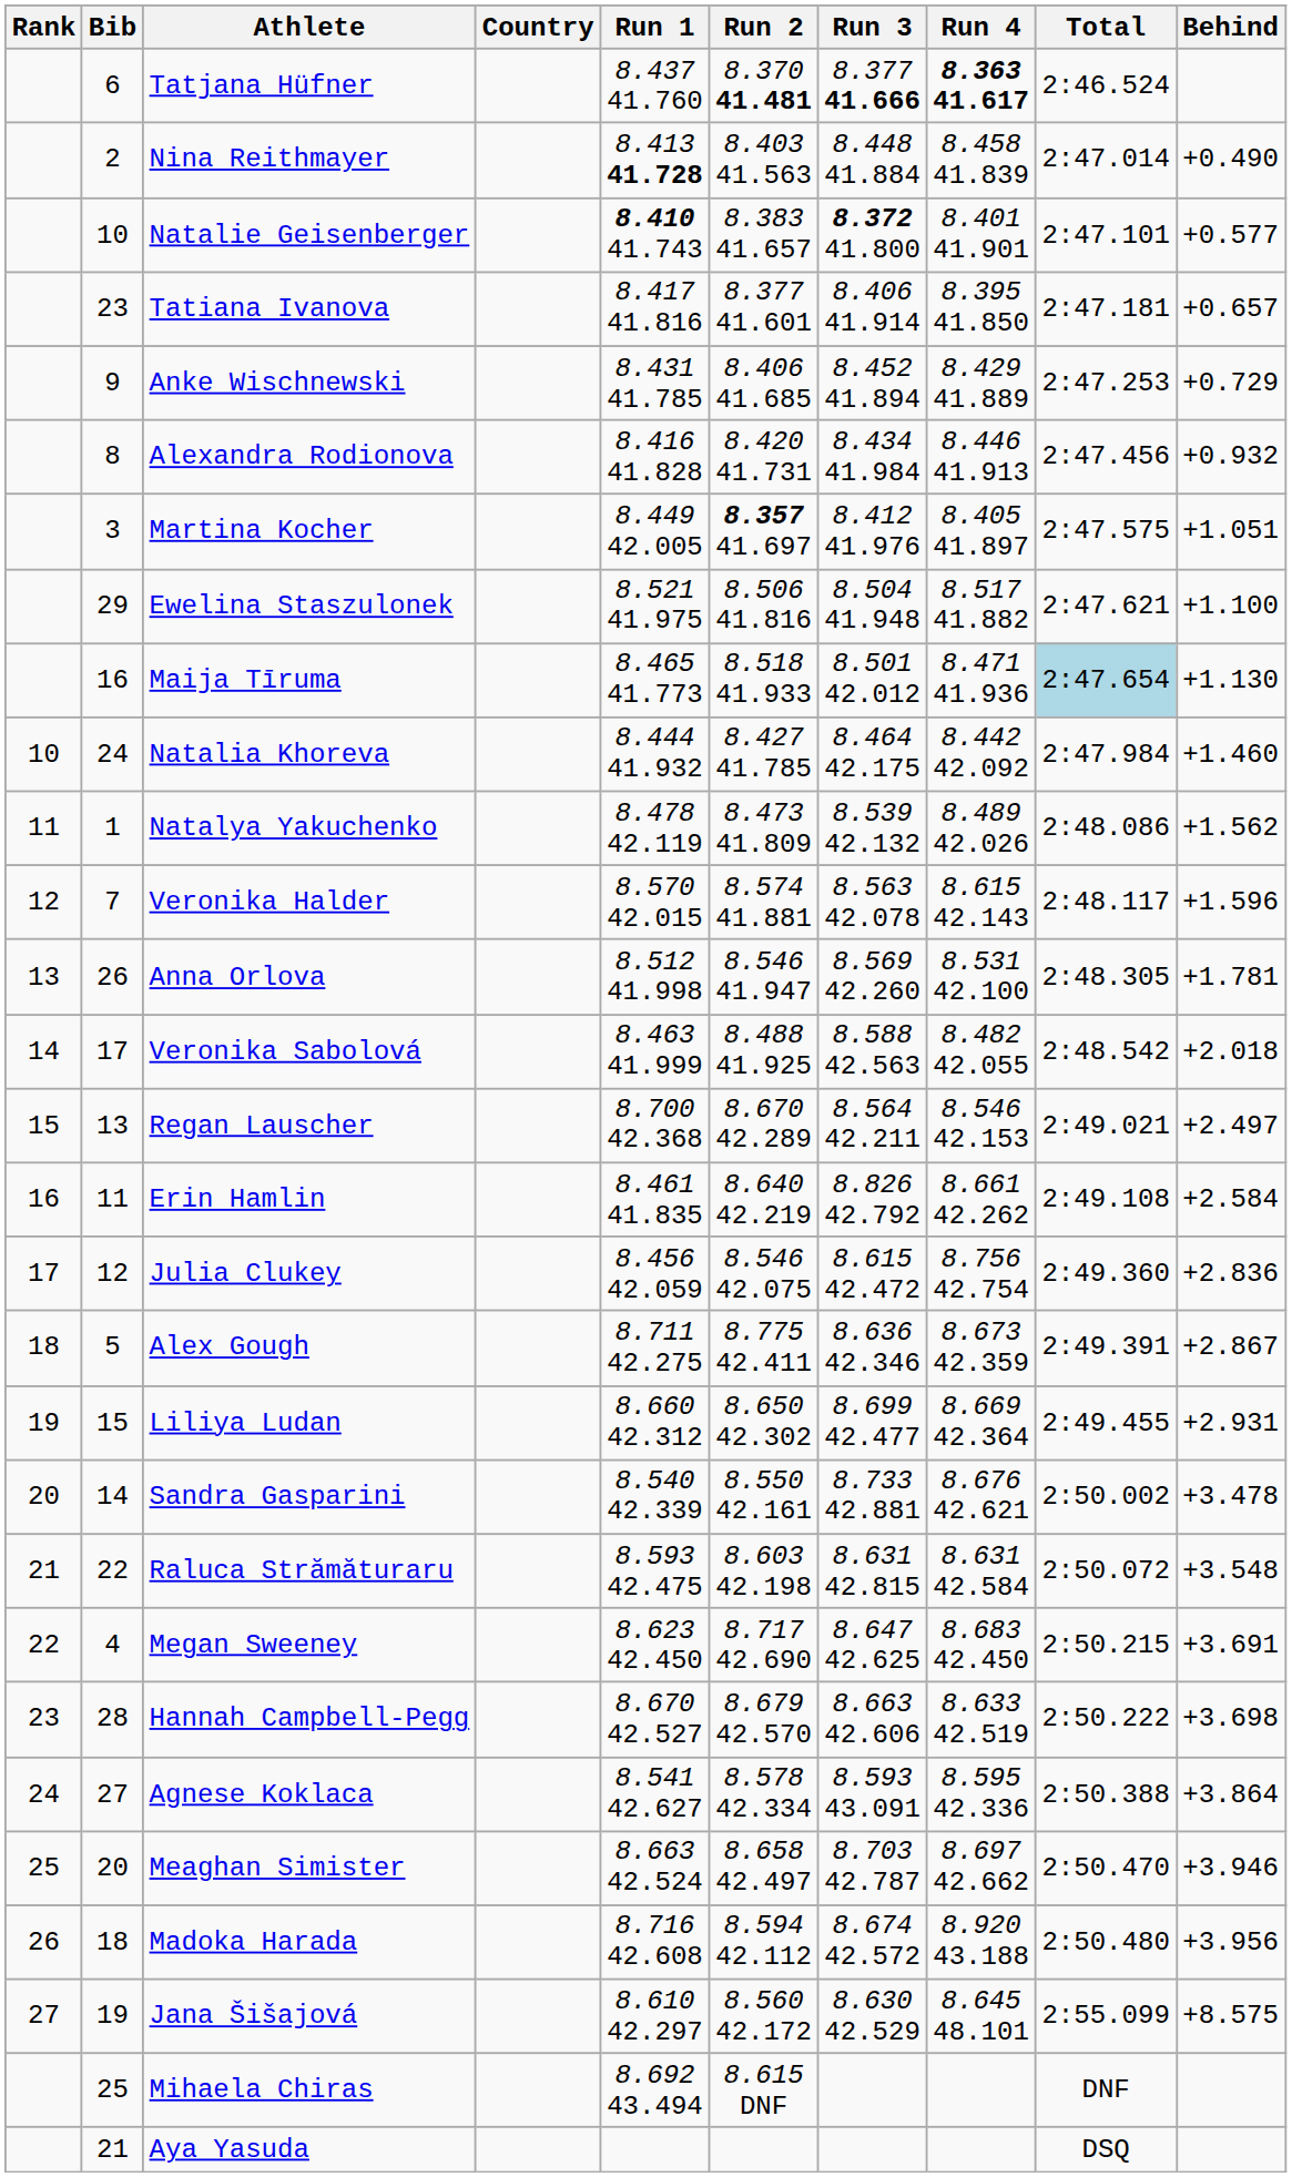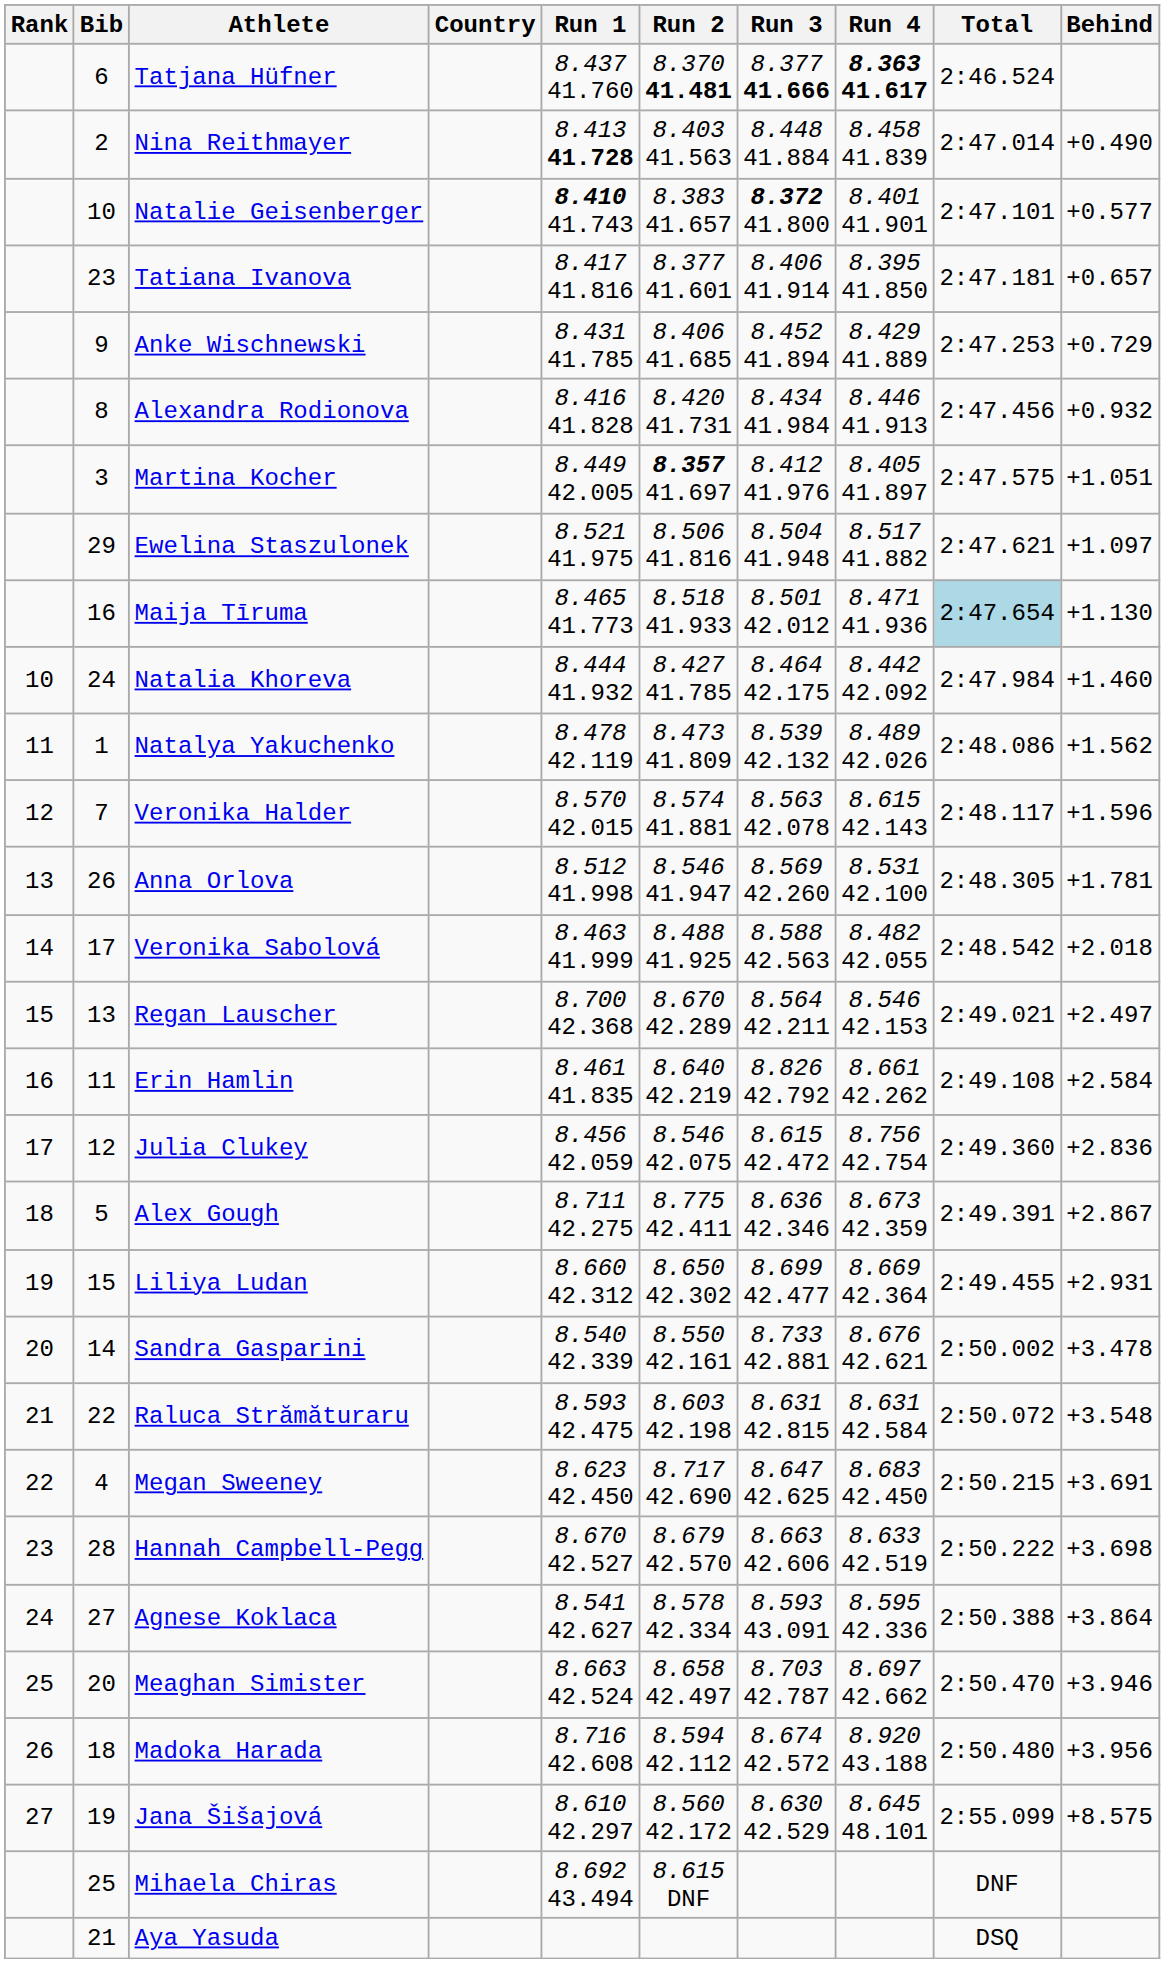 <table class="wikitable sortable" style="text-align:center">
 <tr bgcolor=efefef>
 <th>Rank</th>
 <th>Bib</th>
 <th>Athlete</th>
 <th>Country</th>
 <th>Run 1</th>
 <th>Run 2</th>
 <th>Run 3</th>
 <th>Run 4</th>
 <th>Total</th>
 <th>Behind</th>
 </tr>
 <tr>
 <td></td>
 <td>6</td>
 <td align=left><a href='#'>Tatjana Hüfner</a></td>
 <td align=left></td>
 <td><em>8.437</em><br>41.760</td>
 <td><em>8.370</em><br><strong>41.481</strong></td>
 <td><em>8.377</em><br><strong>41.666</strong></td>
 <td><strong><em>8.363</em></strong><br><strong> 41.617</strong></td>
 <td>2:46.524</td>
 <td></td>
 </tr>
 <tr>
 <td></td>
 <td>2</td>
 <td align=left><a href='#'>Nina Reithmayer</a></td>
 <td align=left></td>
 <td><em>8.413</em><br><strong>41.728</strong></td>
 <td><em>8.403</em><br>41.563</td>
 <td><em>8.448</em><br>41.884</td>
 <td><em>8.458</em><br>41.839</td>
 <td>2:47.014</td>
 <td>+0.490</td>
 </tr>
 <tr>
 <td></td>
 <td>10</td>
 <td align=left><a href='#'>Natalie Geisenberger</a></td>
 <td align=left></td>
 <td><strong><em>8.410</em></strong><br>41.743</td>
 <td><em>8.383</em><br>41.657</td>
 <td><strong><em>8.372</em></strong><br>41.800</td>
 <td><em>8.401</em><br>41.901</td>
 <td>2:47.101</td>
 <td>+0.577</td>
 </tr>
 <tr>
 <td></td>
 <td>23</td>
 <td align=left><a href='#'>Tatiana Ivanova</a></td>
 <td align=left></td>
 <td><em>8.417</em><br>41.816</td>
 <td><em>8.377</em><br>41.601</td>
 <td><em>8.406</em><br>41.914</td>
 <td><em>8.395</em><br>41.850</td>
 <td>2:47.181</td>
 <td>+0.657</td>
 </tr>
 <tr>
 <td></td>
 <td>9</td>
 <td align=left><a href='#'>Anke Wischnewski</a></td>
 <td align=left></td>
 <td><em>8.431</em><br>41.785</td>
 <td><em>8.406</em><br>41.685</td>
 <td><em>8.452</em><br>41.894</td>
 <td><em>8.429</em><br>41.889</td>
 <td>2:47.253</td>
 <td>+0.729</td>
 </tr>
 <tr>
 <td></td>
 <td>8</td>
 <td align=left><a href='#'>Alexandra Rodionova</a></td>
 <td align=left></td>
 <td><em>8.416</em><br>41.828</td>
 <td><em>8.420</em><br>41.731</td>
 <td><em>8.434</em><br>41.984</td>
 <td><em>8.446</em><br>41.913</td>
 <td>2:47.456</td>
 <td>+0.932</td>
 </tr>
 <tr>
 <td></td>
 <td>3</td>
 <td align=left><a href='#'>Martina Kocher</a></td>
 <td align=left></td>
 <td><em>8.449</em><br>42.005</td>
 <td><strong><em>8.357</em></strong><br>41.697</td>
 <td><em>8.412</em><br>41.976</td>
 <td><em>8.405</em><br>41.897</td>
 <td>2:47.575</td>
 <td>+1.051</td>
 </tr>
 <tr>
 <td></td>
 <td>29</td>
 <td align=left><a href='#'>Ewelina Staszulonek</a></td>
 <td align=left></td>
 <td><em>8.521</em><br>41.975</td>
 <td><em>8.506</em><br>41.816</td>
 <td><em>8.504</em><br>41.948</td>
 <td><em>8.517</em><br>41.882</td>
 <td>2:47.621</td>
-<td>+1.100</td>
+<td>+1.097</td>
 </tr>
 <tr>
 <td></td>
 <td>16</td>
 <td align=left><a href='#'>Maija Tīruma</a></td>
 <td align=left></td>
 <td><em>8.465</em><br>41.773</td>
 <td><em>8.518</em><br>41.933</td>
 <td><em>8.501</em><br>42.012</td>
 <td><em>8.471</em><br>41.936</td>
 <td style="background: lightblue;">2:47.654</td>
 <td>+1.130</td>
 </tr>
 <tr>
 <td>10</td>
 <td>24</td>
 <td align=left><a href='#'>Natalia Khoreva</a></td>
 <td align=left></td>
 <td><em>8.444</em><br>41.932</td>
 <td><em>8.427</em><br>41.785</td>
 <td><em>8.464</em><br>42.175</td>
 <td><em>8.442</em><br>42.092</td>
 <td>2:47.984</td>
 <td>+1.460</td>
 </tr>
 <tr>
 <td>11</td>
 <td>1</td>
 <td align=left><a href='#'>Natalya Yakuchenko</a></td>
 <td align=left></td>
 <td><em>8.478</em><br>42.119</td>
 <td><em>8.473</em><br>41.809</td>
 <td><em>8.539</em><br>42.132</td>
 <td><em>8.489</em><br>42.026</td>
 <td>2:48.086</td>
 <td>+1.562</td>
 </tr>
 <tr>
 <td>12</td>
 <td>7</td>
 <td align=left><a href='#'>Veronika Halder</a></td>
 <td align=left></td>
 <td><em>8.570</em><br>42.015</td>
 <td><em>8.574</em><br>41.881</td>
 <td><em>8.563</em><br>42.078</td>
 <td><em>8.615</em> <br> 42.143</td>
 <td>2:48.117</td>
 <td>+1.596</td>
 </tr>
 <tr>
 <td>13</td>
 <td>26</td>
 <td align=left><a href='#'>Anna Orlova</a></td>
 <td align=left></td>
 <td><em>8.512</em><br>41.998</td>
 <td><em>8.546</em><br>41.947</td>
 <td><em>8.569</em><br>42.260</td>
 <td><em>8.531</em><br>42.100</td>
 <td>2:48.305</td>
 <td>+1.781</td>
 </tr>
 <tr>
 <td>14</td>
 <td>17</td>
 <td align=left><a href='#'>Veronika Sabolová</a></td>
 <td align=left></td>
 <td><em>8.463</em><br>41.999</td>
 <td><em>8.488</em><br>41.925</td>
 <td><em>8.588</em><br>42.563</td>
 <td><em>8.482</em><br>42.055</td>
 <td>2:48.542</td>
 <td>+2.018</td>
 </tr>
 <tr>
 <td>15</td>
 <td>13</td>
 <td align=left><a href='#'>Regan Lauscher</a></td>
 <td align=left></td>
 <td><em>8.700</em><br>42.368</td>
 <td><em>8.670</em><br>42.289</td>
 <td><em>8.564</em><br>42.211</td>
 <td><em>8.546</em><br>42.153</td>
 <td>2:49.021</td>
 <td>+2.497</td>
 </tr>
 <tr>
 <td>16</td>
 <td>11</td>
 <td align=left><a href='#'>Erin Hamlin</a></td>
 <td align=left></td>
 <td><em>8.461</em><br>41.835</td>
 <td><em>8.640</em><br>42.219</td>
 <td><em>8.826</em><br>42.792</td>
 <td><em>8.661</em> <br>42.262</td>
 <td>2:49.108</td>
 <td>+2.584</td>
 </tr>
 <tr>
 <td>17</td>
 <td>12</td>
 <td align=left><a href='#'>Julia Clukey</a></td>
 <td align=left></td>
 <td><em>8.456</em><br>42.059</td>
 <td><em>8.546</em><br>42.075</td>
 <td><em>8.615</em><br>42.472</td>
 <td><em>8.756</em><br>42.754</td>
 <td>2:49.360</td>
 <td>+2.836</td>
 </tr>
 <tr>
 <td>18</td>
 <td>5</td>
 <td align=left><a href='#'>Alex Gough</a></td>
 <td align=left></td>
 <td><em>8.711</em><br>42.275</td>
 <td><em>8.775</em><br>42.411</td>
 <td><em>8.636</em><br>42.346</td>
 <td><em>8.673</em><br>42.359</td>
 <td>2:49.391</td>
 <td>+2.867</td>
 </tr>
 <tr>
 <td>19</td>
 <td>15</td>
 <td align=left><a href='#'>Liliya Ludan</a></td>
 <td align=left></td>
 <td><em>8.660</em><br>42.312</td>
 <td><em>8.650</em><br>42.302</td>
 <td><em>8.699</em><br>42.477</td>
 <td><em>8.669</em><br>42.364</td>
 <td>2:49.455</td>
 <td>+2.931</td>
 </tr>
 <tr>
 <td>20</td>
 <td>14</td>
 <td align=left><a href='#'>Sandra Gasparini</a></td>
 <td align=left></td>
 <td><em>8.540</em><br>42.339</td>
 <td><em>8.550</em><br>42.161</td>
 <td><em>8.733</em><br>42.881</td>
 <td><em>8.676</em><br>42.621</td>
 <td>2:50.002</td>
 <td>+3.478</td>
 </tr>
 <tr>
 <td>21</td>
 <td>22</td>
 <td align=left><a href='#'>Raluca Strămăturaru</a></td>
 <td align=left></td>
 <td><em>8.593</em><br>42.475</td>
 <td><em>8.603</em><br>42.198</td>
 <td><em>8.631</em><br>42.815</td>
 <td><em>8.631</em><br>42.584</td>
 <td>2:50.072</td>
 <td>+3.548</td>
 </tr>
 <tr>
 <td>22</td>
 <td>4</td>
 <td align=left><a href='#'>Megan Sweeney</a></td>
 <td align=left></td>
 <td><em>8.623</em><br>42.450</td>
 <td><em>8.717</em><br>42.690</td>
 <td><em>8.647</em><br>42.625</td>
 <td><em>8.683</em><br>42.450</td>
 <td>2:50.215</td>
 <td>+3.691</td>
 </tr>
 <tr>
 <td>23</td>
 <td>28</td>
 <td align=left><a href='#'>Hannah Campbell-Pegg</a></td>
 <td align=left></td>
 <td><em>8.670</em><br>42.527</td>
 <td><em>8.679</em><br>42.570</td>
 <td><em>8.663</em><br>42.606</td>
 <td><em>8.633</em><br>42.519</td>
 <td>2:50.222</td>
 <td>+3.698</td>
 </tr>
 <tr>
 <td>24</td>
 <td>27</td>
 <td align=left><a href='#'>Agnese Koklaca</a></td>
 <td align=left></td>
 <td><em>8.541</em><br>42.627</td>
 <td><em>8.578</em><br>42.334</td>
 <td><em>8.593</em><br>43.091</td>
 <td><em>8.595</em><br>42.336</td>
 <td>2:50.388</td>
 <td>+3.864</td>
 </tr>
 <tr>
 <td>25</td>
 <td>20</td>
 <td align=left><a href='#'>Meaghan Simister</a></td>
 <td align=left></td>
 <td><em>8.663</em><br>42.524</td>
 <td><em>8.658</em><br>42.497</td>
 <td><em>8.703</em><br>42.787</td>
 <td><em>8.697</em><br>42.662</td>
 <td>2:50.470</td>
 <td>+3.946</td>
 </tr>
 <tr>
 <td>26</td>
 <td>18</td>
 <td align=left><a href='#'>Madoka Harada</a></td>
 <td align=left></td>
 <td><em>8.716</em><br>42.608</td>
 <td><em>8.594</em><br>42.112</td>
 <td><em>8.674</em><br>42.572</td>
 <td><em>8.920</em><br>43.188</td>
 <td>2:50.480</td>
 <td>+3.956</td>
 </tr>
 <tr>
 <td>27</td>
 <td>19</td>
 <td align=left><a href='#'>Jana Šišajová</a></td>
 <td align=left></td>
 <td><em>8.610</em><br>42.297</td>
 <td><em>8.560</em><br>42.172</td>
 <td><em>8.630</em><br>42.529</td>
 <td><em>8.645</em><br>48.101</td>
 <td>2:55.099</td>
 <td>+8.575</td>
 </tr>
 <tr>
 <td></td>
 <td>25</td>
 <td align=left><a href='#'>Mihaela Chiras</a></td>
 <td align=left></td>
 <td><em>8.692</em><br>43.494</td>
 <td><em>8.615</em><br>DNF</td>
 <td></td>
 <td></td>
 <td>DNF</td>
 <td></td>
 </tr>
 <tr>
 <td></td>
 <td>21</td>
 <td align=left><a href='#'>Aya Yasuda</a></td>
 <td align=left></td>
 <td></td>
 <td></td>
 <td></td>
 <td></td>
 <td>DSQ</td>
 <td></td>
 </tr>
 </table>
